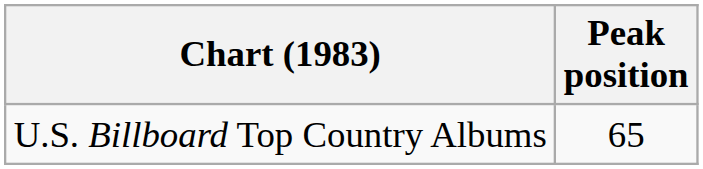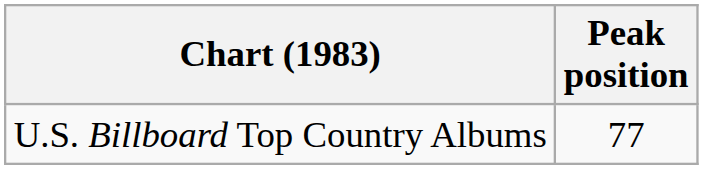 <table class="wikitable">
 <tr>
 <th>Chart (1983)</th>
 <th>Peak<br>position</th>
 </tr>
 <tr>
 <td>U.S. <em>Billboard</em> Top Country Albums</td>
-<td align="center">65</td>
+<td align="center">77</td>
 </tr>
 </table>
